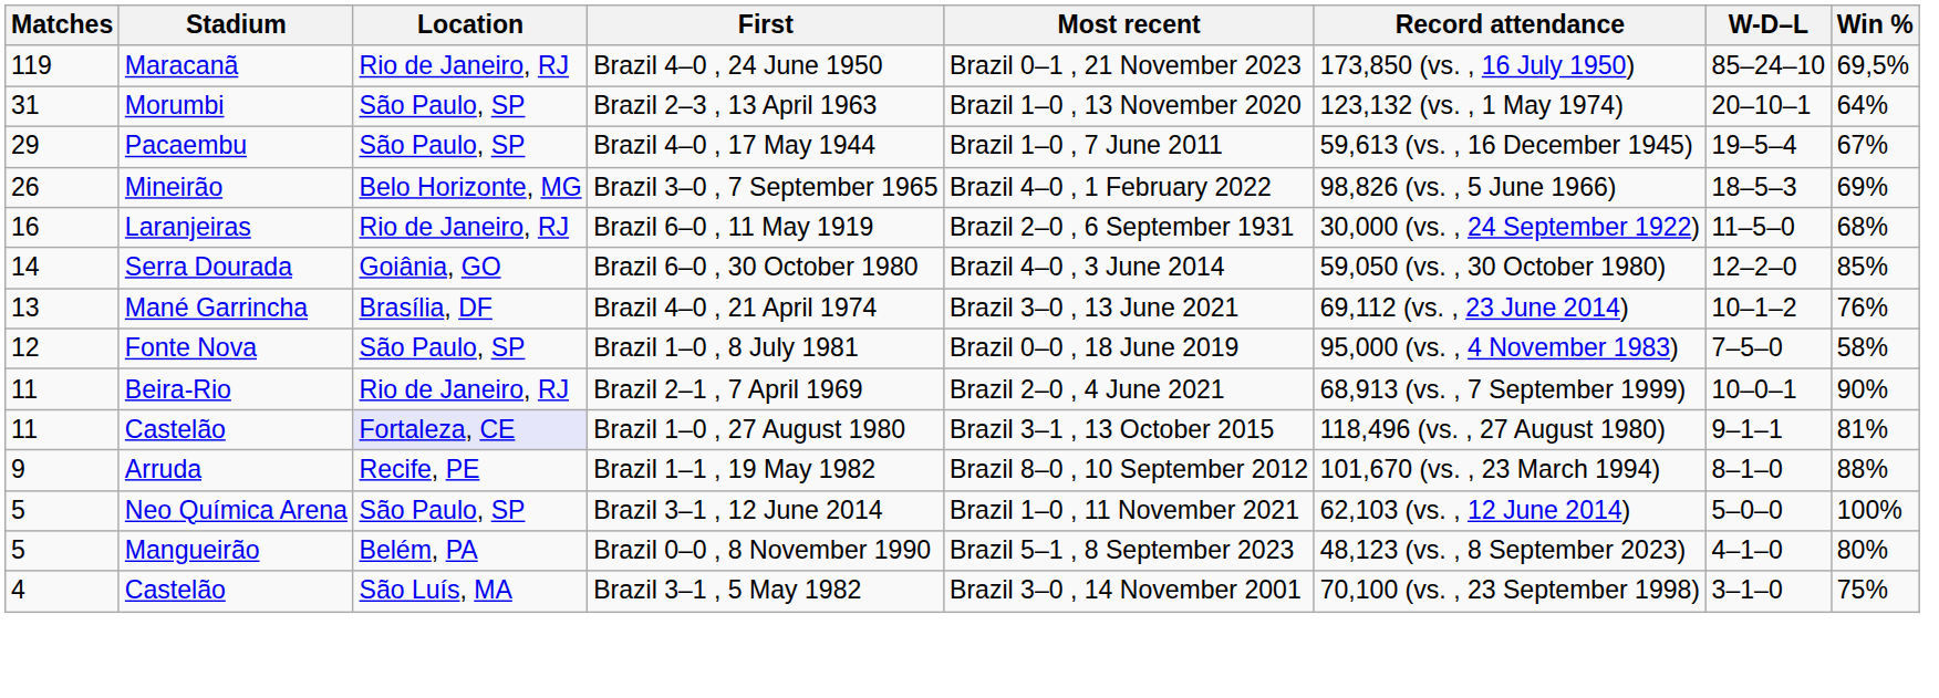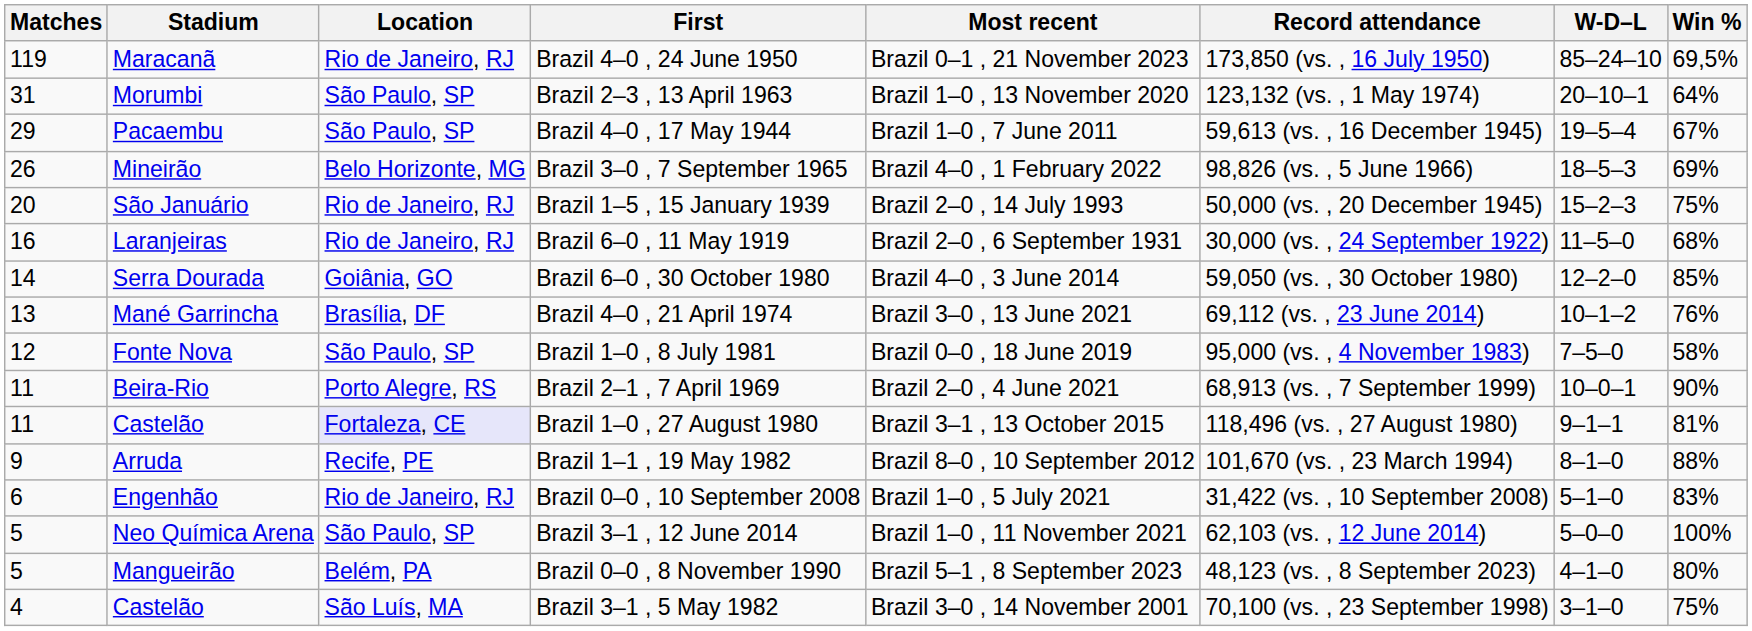 <table class="wikitable sortable" style="font-size: 100%">
 <tr>
 <th>Matches</th>
 <th>Stadium</th>
 <th>Location</th>
 <th>First</th>
 <th>Most recent</th>
 <th>Record attendance</th>
 <th>W-D–L</th>
 <th>Win %</th>
 </tr>
 <tr>
 <td>119</td>
 <td><a href='#'>Maracanã</a></td>
 <td> <a href='#'>Rio de Janeiro</a>, <a href='#'>RJ</a></td>
 <td>Brazil 4–0 , 24 June 1950</td>
 <td>Brazil 0–1 , 21 November 2023</td>
 <td>173,850 (vs. , <a href='#'>16 July 1950</a>)</td>
 <td>85–24–10</td>
 <td>69,5%</td>
 </tr>
 <tr>
 <td>31</td>
 <td><a href='#'>Morumbi</a></td>
 <td> <a href='#'>São Paulo</a>, <a href='#'>SP</a></td>
 <td>Brazil 2–3 , 13 April 1963</td>
 <td>Brazil 1–0 , 13 November 2020</td>
 <td>123,132 (vs. , 1 May 1974)</td>
 <td>20–10–1</td>
 <td>64%</td>
 </tr>
 <tr>
 <td>29</td>
 <td><a href='#'>Pacaembu</a></td>
 <td> <a href='#'>São Paulo</a>, <a href='#'>SP</a></td>
 <td>Brazil 4–0 , 17 May 1944</td>
 <td>Brazil 1–0 , 7 June 2011</td>
 <td>59,613  (vs. , 16 December 1945)</td>
 <td>19–5–4</td>
 <td>67%</td>
 </tr>
 <tr>
 <td>26</td>
 <td><a href='#'>Mineirão</a></td>
 <td> <a href='#'>Belo Horizonte</a>, <a href='#'>MG</a></td>
 <td>Brazil 3–0 , 7 September 1965</td>
 <td>Brazil 4–0 , 1 February 2022</td>
 <td>98,826 (vs. , 5 June 1966)</td>
 <td>18–5–3</td>
 <td>69%</td>
 </tr>
 <tr>
+<td>20</td>
+<td><a href='#'>São Januário</a></td>
+<td> <a href='#'>Rio de Janeiro</a>, <a href='#'>RJ</a></td>
+<td>Brazil 1–5 , 15 January 1939</td>
+<td>Brazil 2–0 , 14 July 1993</td>
+<td>50,000 (vs. , 20 December 1945)</td>
+<td>15–2–3</td>
+<td>75%</td>
+</tr>
+<tr>
 <td>16</td>
 <td><a href='#'>Laranjeiras</a></td>
 <td> <a href='#'>Rio de Janeiro</a>, <a href='#'>RJ</a></td>
 <td>Brazil 6–0 , 11 May 1919</td>
 <td>Brazil 2–0 , 6 September 1931</td>
 <td>30,000 (vs. , <a href='#'>24 September 1922</a>)</td>
 <td>11–5–0</td>
 <td>68%</td>
 </tr>
 <tr>
 <td>14</td>
 <td><a href='#'>Serra Dourada</a></td>
 <td> <a href='#'>Goiânia</a>, <a href='#'>GO</a></td>
 <td>Brazil 6–0 , 30 October 1980</td>
 <td>Brazil 4–0 , 3 June 2014</td>
 <td>59,050 (vs. , 30 October 1980)</td>
 <td>12–2–0</td>
 <td>85%</td>
 </tr>
 <tr>
 <td>13</td>
 <td><a href='#'>Mané Garrincha</a></td>
 <td> <a href='#'>Brasília</a>, <a href='#'>DF</a></td>
 <td>Brazil 4–0 , 21 April 1974</td>
 <td>Brazil 3–0 , 13 June 2021</td>
 <td>69,112 (vs. , <a href='#'>23 June 2014</a>)</td>
 <td>10–1–2</td>
 <td>76%</td>
 </tr>
 <tr>
 <td>12</td>
 <td><a href='#'>Fonte Nova</a></td>
 <td> <a href='#'>São Paulo</a>, <a href='#'>SP</a></td>
 <td>Brazil 1–0 , 8 July 1981</td>
 <td>Brazil 0–0 , 18 June 2019</td>
 <td>95,000 (vs. , <a href='#'>4 November 1983</a>)</td>
 <td>7–5–0</td>
 <td>58%</td>
 </tr>
 <tr>
 <td>11</td>
 <td><a href='#'>Beira-Rio</a></td>
-<td> <a href='#'>Rio de Janeiro</a>, <a href='#'>RJ</a></td>
+<td> <a href='#'>Porto Alegre</a>, <a href='#'>RS</a></td>
 <td>Brazil 2–1 , 7 April 1969</td>
 <td>Brazil 2–0 , 4 June 2021</td>
 <td>68,913 (vs. , 7 September 1999)</td>
 <td>10–0–1</td>
 <td>90%</td>
 </tr>
 <tr>
 <td>11</td>
 <td><a href='#'>Castelão</a></td>
 <td style="background: lavender;"> <a href='#'>Fortaleza</a>, <a href='#'>CE</a></td>
 <td>Brazil 1–0 , 27 August 1980</td>
 <td>Brazil 3–1 , 13 October 2015</td>
 <td>118,496 (vs. , 27 August 1980)</td>
 <td>9–1–1</td>
 <td>81%</td>
 </tr>
 <tr>
 <td>9</td>
 <td><a href='#'>Arruda</a></td>
 <td> <a href='#'>Recife</a>, <a href='#'>PE</a></td>
 <td>Brazil 1–1 , 19 May 1982</td>
 <td>Brazil 8–0 , 10 September 2012</td>
 <td>101,670 (vs. , 23 March 1994)</td>
 <td>8–1–0</td>
 <td>88%</td>
+</tr>
+<tr>
+<td>6</td>
+<td><a href='#'>Engenhão</a></td>
+<td> <a href='#'>Rio de Janeiro</a>, <a href='#'>RJ</a></td>
+<td>Brazil 0–0 , 10 September 2008</td>
+<td>Brazil 1–0 , 5 July 2021</td>
+<td>31,422  (vs. , 10 September 2008)</td>
+<td>5–1–0</td>
+<td>83%</td>
 </tr>
 <tr>
 <td>5</td>
 <td><a href='#'>Neo Química Arena</a></td>
 <td> <a href='#'>São Paulo</a>, <a href='#'>SP</a></td>
 <td>Brazil 3–1 , 12 June 2014</td>
 <td>Brazil 1–0 , 11 November 2021</td>
 <td>62,103  (vs. , <a href='#'>12 June 2014</a>)</td>
 <td>5–0–0</td>
 <td>100%</td>
 </tr>
 <tr>
 <td>5</td>
 <td><a href='#'>Mangueirão</a></td>
 <td> <a href='#'>Belém</a>, <a href='#'>PA</a></td>
 <td>Brazil 0–0 , 8 November 1990</td>
 <td>Brazil 5–1 , 8 September 2023</td>
 <td>48,123  (vs. , 8 September 2023)</td>
 <td>4–1–0</td>
 <td>80%</td>
 </tr>
 <tr>
 <td>4</td>
 <td><a href='#'>Castelão</a></td>
 <td> <a href='#'>São Luís</a>, <a href='#'>MA</a></td>
 <td>Brazil 3–1 , 5 May 1982</td>
 <td>Brazil 3–0 , 14 November 2001</td>
 <td>70,100 (vs. , 23 September 1998)</td>
 <td>3–1–0</td>
 <td>75%</td>
 </tr>
 </table>
